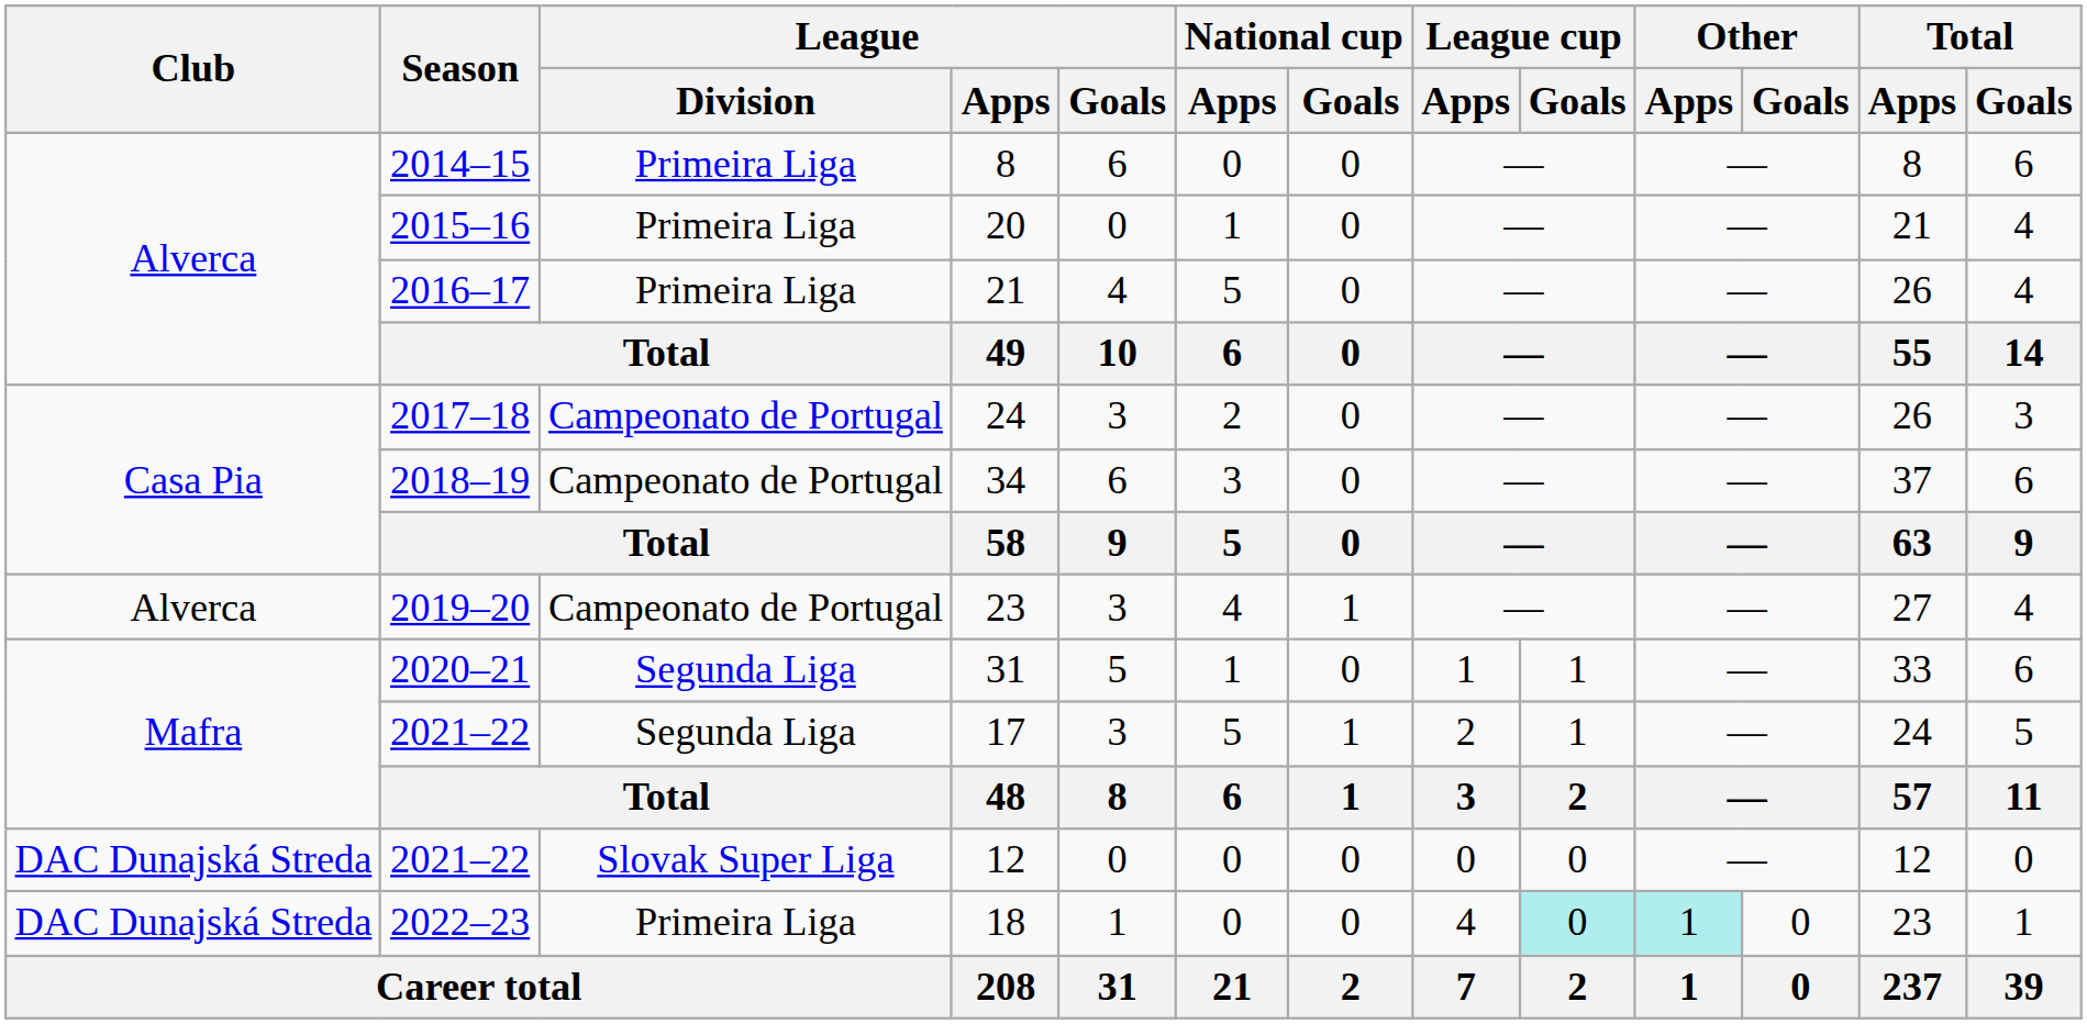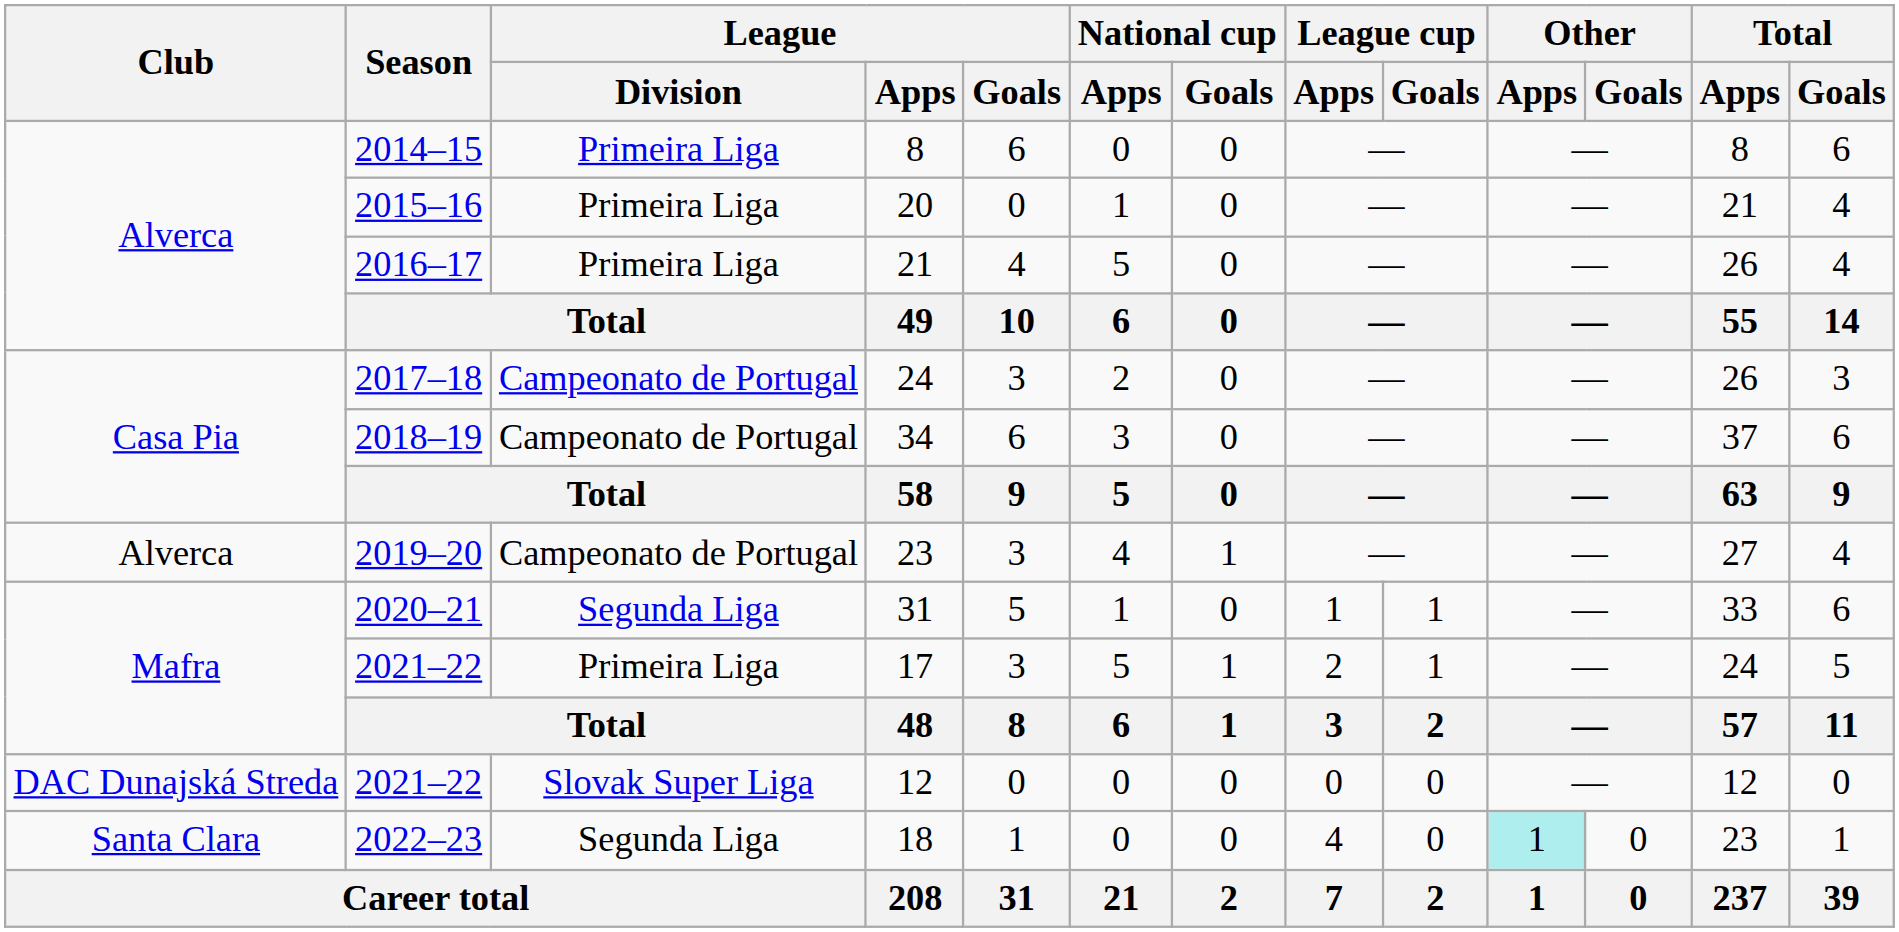 <table class="wikitable" style="text-align:center">
 <tr>
 <th rowspan="2">Club</th>
 <th rowspan="2">Season</th>
 <th colspan="3">League</th>
 <th colspan="2">National cup</th>
 <th colspan="2">League cup</th>
 <th colspan="2">Other</th>
 <th colspan="2">Total</th>
 </tr>
 <tr>
 <th>Division</th>
 <th>Apps</th>
 <th>Goals</th>
 <th>Apps</th>
 <th>Goals</th>
 <th>Apps</th>
 <th>Goals</th>
 <th>Apps</th>
 <th>Goals</th>
 <th>Apps</th>
 <th>Goals</th>
 </tr>
 <tr>
 <td rowspan="4"><a href='#'>Alverca</a></td>
 <td><a href='#'>2014–15</a></td>
 <td><a href='#'>Primeira Liga</a></td>
 <td>8</td>
 <td>6</td>
 <td>0</td>
 <td>0</td>
 <td colspan="2">—</td>
 <td colspan="2">—</td>
 <td>8</td>
 <td>6</td>
 </tr>
 <tr>
 <td><a href='#'>2015–16</a></td>
 <td>Primeira Liga</td>
 <td>20</td>
 <td>0</td>
 <td>1</td>
 <td>0</td>
 <td colspan="2">—</td>
 <td colspan="2">—</td>
 <td>21</td>
 <td>4</td>
 </tr>
 <tr>
 <td><a href='#'>2016–17</a></td>
 <td>Primeira Liga</td>
 <td>21</td>
 <td>4</td>
 <td>5</td>
 <td>0</td>
 <td colspan="2">—</td>
 <td colspan="2">—</td>
 <td>26</td>
 <td>4</td>
 </tr>
 <tr>
 <th colspan="2">Total</th>
 <th>49</th>
 <th>10</th>
 <th>6</th>
 <th>0</th>
 <th colspan="2">—</th>
 <th colspan="2">—</th>
 <th>55</th>
 <th>14</th>
 </tr>
 <tr>
 <td rowspan="3"><a href='#'>Casa Pia</a></td>
 <td><a href='#'>2017–18</a></td>
 <td><a href='#'>Campeonato de Portugal</a></td>
 <td>24</td>
 <td>3</td>
 <td>2</td>
 <td>0</td>
 <td colspan="2">—</td>
 <td colspan="2">—</td>
 <td>26</td>
 <td>3</td>
 </tr>
 <tr>
 <td><a href='#'>2018–19</a></td>
 <td>Campeonato de Portugal</td>
 <td>34</td>
 <td>6</td>
 <td>3</td>
 <td>0</td>
 <td colspan="2">—</td>
 <td colspan="2">—</td>
 <td>37</td>
 <td>6</td>
 </tr>
 <tr>
 <th colspan="2">Total</th>
 <th>58</th>
 <th>9</th>
 <th>5</th>
 <th>0</th>
 <th colspan="2">—</th>
 <th colspan="2">—</th>
 <th>63</th>
 <th>9</th>
 </tr>
 <tr>
 <td>Alverca</td>
 <td><a href='#'>2019–20</a></td>
 <td>Campeonato de Portugal</td>
 <td>23</td>
 <td>3</td>
 <td>4</td>
 <td>1</td>
 <td colspan="2">—</td>
 <td colspan="2">—</td>
 <td>27</td>
 <td>4</td>
 </tr>
 <tr>
 <td rowspan="3"><a href='#'>Mafra</a></td>
 <td><a href='#'>2020–21</a></td>
 <td><a href='#'>Segunda Liga</a></td>
 <td>31</td>
 <td>5</td>
 <td>1</td>
 <td>0</td>
 <td>1</td>
 <td>1</td>
 <td colspan="2">—</td>
 <td>33</td>
 <td>6</td>
 </tr>
 <tr>
 <td><a href='#'>2021–22</a></td>
-<td>Segunda Liga</td>
+<td>Primeira Liga</td>
 <td>17</td>
 <td>3</td>
 <td>5</td>
 <td>1</td>
 <td>2</td>
 <td>1</td>
 <td colspan="2">—</td>
 <td>24</td>
 <td>5</td>
 </tr>
 <tr>
 <th colspan="2">Total</th>
 <th>48</th>
 <th>8</th>
 <th>6</th>
 <th>1</th>
 <th>3</th>
 <th>2</th>
 <th colspan="2">—</th>
 <th>57</th>
 <th>11</th>
 </tr>
 <tr>
 <td><a href='#'>DAC Dunajská Streda</a></td>
 <td><a href='#'>2021–22</a></td>
 <td><a href='#'>Slovak Super Liga</a></td>
 <td>12</td>
 <td>0</td>
 <td>0</td>
 <td>0</td>
 <td>0</td>
 <td>0</td>
 <td colspan="2">—</td>
 <td>12</td>
 <td>0</td>
 </tr>
 <tr>
-<td><a href='#'>DAC Dunajská Streda</a></td>
+<td><a href='#'>Santa Clara</a></td>
 <td><a href='#'>2022–23</a></td>
-<td>Primeira Liga</td>
+<td>Segunda Liga</td>
 <td>18</td>
 <td>1</td>
 <td>0</td>
 <td>0</td>
 <td>4</td>
-<td style="background: paleturquoise;">0</td>
+<td>0</td>
 <td style="background: paleturquoise;">1</td>
 <td>0</td>
 <td>23</td>
 <td>1</td>
 </tr>
 <tr>
 <th colspan="3">Career total</th>
 <th>208</th>
 <th>31</th>
 <th>21</th>
 <th>2</th>
 <th>7</th>
 <th>2</th>
 <th>1</th>
 <th>0</th>
 <th>237</th>
 <th>39</th>
 </tr>
 </table>
